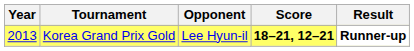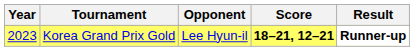 <table class="sortable wikitable" style="font-size: 90%;">
 <tr>
 <th>Year</th>
 <th>Tournament</th>
 <th>Opponent</th>
 <th>Score</th>
 <th>Result</th>
 </tr>
 <tr style="background:#FFFF67">
-<td align="center"><a href='#'>2013</a></td>
+<td align="center"><a href='#'>2023</a></td>
 <td align="left"><a href='#'>Korea Grand Prix Gold</a></td>
 <td align="left"> <a href='#'>Lee Hyun-il</a></td>
 <td align="left"><strong>18–21, 12–21</strong></td>
 <td style="text-align:left; background:white"> <strong>Runner-up</strong></td>
 </tr>
 </table>
